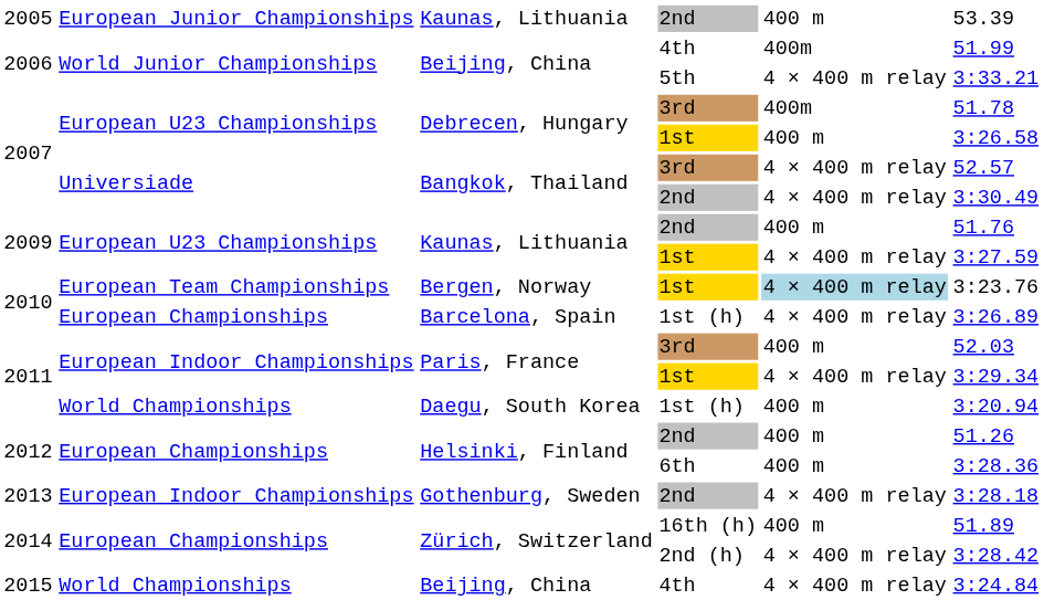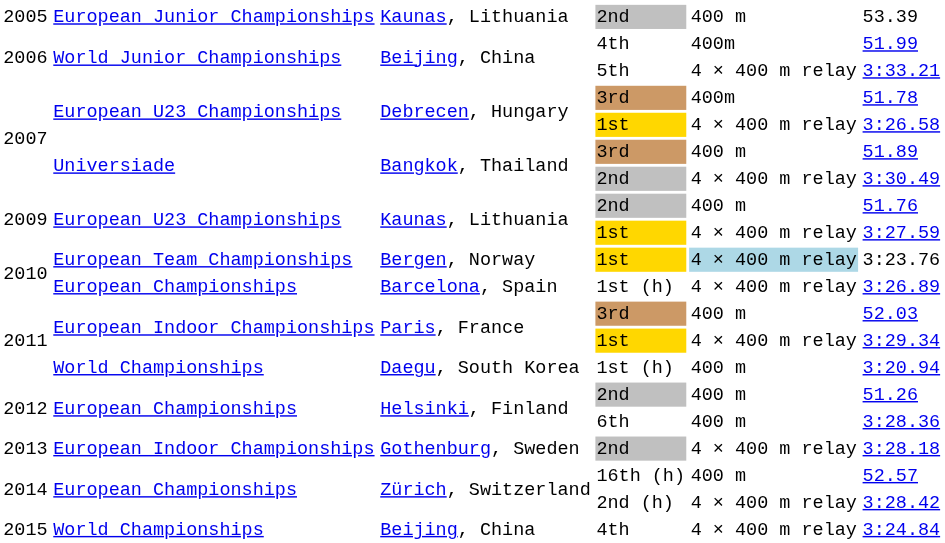 <table>
 <tr>
 <td>2005</td>
 <td><a href='#'>European Junior Championships</a></td>
 <td><a href='#'>Kaunas</a>, Lithuania</td>
 <td bgcolor="silver">2nd</td>
 <td>400 m</td>
 <td>53.39</td>
 </tr>
 <tr>
 <td rowspan=2>2006</td>
 <td rowspan=2><a href='#'>World Junior Championships</a></td>
 <td rowspan=2><a href='#'>Beijing</a>, China</td>
 <td>4th</td>
 <td>400m</td>
 <td><a href='#'>51.99</a></td>
 </tr>
 <tr>
 <td>5th</td>
 <td>4 × 400 m relay</td>
 <td><a href='#'>3:33.21</a></td>
 </tr>
 <tr>
 <td rowspan=4>2007</td>
 <td rowspan=2><a href='#'>European U23 Championships</a></td>
 <td rowspan=2><a href='#'>Debrecen</a>, Hungary</td>
 <td bgcolor="cc9966">3rd</td>
 <td>400m</td>
 <td><a href='#'>51.78</a></td>
 </tr>
 <tr>
 <td bgcolor=gold>1st</td>
-<td>400 m</td>
+<td>4 × 400 m relay</td>
 <td><a href='#'>3:26.58</a></td>
 </tr>
 <tr>
 <td rowspan=2><a href='#'>Universiade</a></td>
 <td rowspan=2><a href='#'>Bangkok</a>, Thailand</td>
 <td bgcolor="CC9966">3rd</td>
-<td>4 × 400 m relay</td>
-<td><a href='#'>52.57</a></td>
+<td>400 m</td>
+<td><a href='#'>51.89</a></td>
 </tr>
 <tr>
 <td bgcolor="silver">2nd</td>
 <td>4 × 400 m relay</td>
 <td><a href='#'>3:30.49</a></td>
 </tr>
 <tr>
 <td rowspan=2>2009</td>
 <td rowspan=2><a href='#'>European U23 Championships</a></td>
 <td rowspan=2><a href='#'>Kaunas</a>, Lithuania</td>
 <td bgcolor="silver">2nd</td>
 <td>400 m</td>
 <td><a href='#'>51.76</a></td>
 </tr>
 <tr>
 <td bgcolor="gold">1st</td>
 <td>4 × 400 m relay</td>
 <td><a href='#'>3:27.59</a></td>
 </tr>
 <tr>
 <td rowspan=2>2010</td>
 <td><a href='#'>European Team Championships</a></td>
 <td><a href='#'>Bergen</a>, Norway</td>
 <td bgcolor="gold">1st</td>
 <td style="background: lightblue;">4 × 400 m relay</td>
 <td>3:23.76</td>
 </tr>
 <tr>
 <td><a href='#'>European Championships</a></td>
 <td><a href='#'>Barcelona</a>, Spain</td>
 <td>1st (h)</td>
 <td>4 × 400 m relay</td>
 <td><a href='#'>3:26.89</a></td>
 </tr>
 <tr>
 <td rowspan=3>2011</td>
 <td rowspan=2><a href='#'>European Indoor Championships</a></td>
 <td rowspan=2><a href='#'>Paris</a>, France</td>
 <td bgcolor="CC9966">3rd</td>
 <td>400 m</td>
 <td><a href='#'>52.03</a></td>
 </tr>
 <tr>
 <td bgcolor="gold">1st</td>
 <td>4 × 400 m relay</td>
 <td><a href='#'>3:29.34</a></td>
 </tr>
 <tr>
 <td><a href='#'>World Championships</a></td>
 <td><a href='#'>Daegu</a>, South Korea</td>
 <td>1st (h)</td>
 <td>400 m</td>
 <td><a href='#'>3:20.94</a></td>
 </tr>
 <tr>
 <td rowspan=2>2012</td>
 <td rowspan=2><a href='#'>European Championships</a></td>
 <td rowspan=2><a href='#'>Helsinki</a>, Finland</td>
 <td bgcolor=silver>2nd</td>
 <td>400 m</td>
 <td><a href='#'>51.26</a></td>
 </tr>
 <tr>
 <td>6th</td>
 <td>400 m</td>
 <td><a href='#'>3:28.36</a></td>
 </tr>
 <tr>
 <td>2013</td>
 <td><a href='#'>European Indoor Championships</a></td>
 <td><a href='#'>Gothenburg</a>, Sweden</td>
 <td bgcolor=silver>2nd</td>
 <td>4 × 400 m relay</td>
 <td><a href='#'>3:28.18</a></td>
 </tr>
 <tr>
 <td rowspan=2>2014</td>
 <td rowspan=2><a href='#'>European Championships</a></td>
 <td rowspan=2><a href='#'>Zürich</a>, Switzerland</td>
 <td>16th (h)</td>
 <td>400 m</td>
-<td><a href='#'>51.89</a></td>
+<td><a href='#'>52.57</a></td>
 </tr>
 <tr>
 <td>2nd (h)</td>
 <td>4 × 400 m relay</td>
 <td><a href='#'>3:28.42</a></td>
 </tr>
 <tr>
 <td>2015</td>
 <td><a href='#'>World Championships</a></td>
 <td><a href='#'>Beijing</a>, China</td>
 <td>4th</td>
 <td>4 × 400 m relay</td>
 <td><a href='#'>3:24.84</a></td>
 </tr>
 </table>
